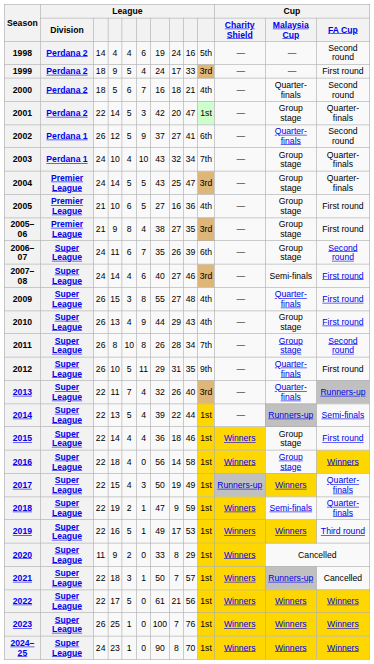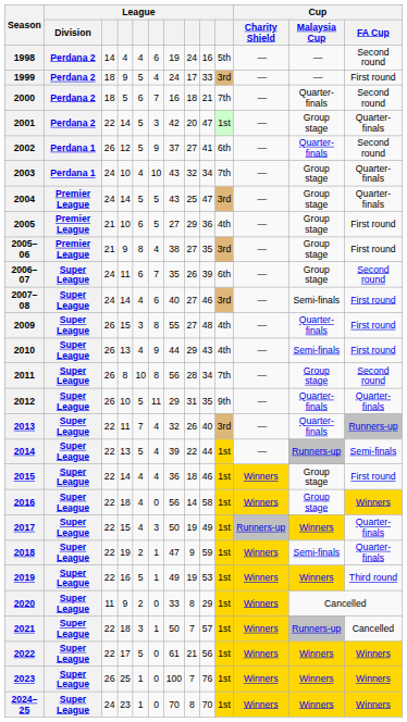 <table class="wikitable" style="border:2px; font-size:90%; text-align:center;">
 <tr>
 <th rowspan="2" width="60">Season</th>
 <th colspan="9">League</th>
 <th colspan="3">Cup</th>
 </tr>
 <tr>
 <th width="150">Division</th>
 <th width="20"></th>
 <th width="20"></th>
 <th width="20"></th>
 <th width="20"></th>
 <th width="20"></th>
 <th width="20"></th>
 <th width="20"></th>
 <th width="20"></th>
 <th width="130"><a href='#'>Charity Shield</a></th>
 <th width="130"><a href='#'>Malaysia Cup</a></th>
 <th width="130"><a href='#'>FA Cup</a></th>
 </tr>
 <tr>
 <th>1998</th>
 <th><a href='#'>Perdana 2</a></th>
 <td>14</td>
 <td>4</td>
 <td>4</td>
 <td>6</td>
 <td>19</td>
 <td>24</td>
 <td>16</td>
 <td>5th</td>
 <td> —</td>
 <td> —</td>
 <td>Second round</td>
 </tr>
 <tr>
 <th>1999</th>
 <th><a href='#'>Perdana 2</a></th>
 <td>18</td>
 <td>9</td>
 <td>5</td>
 <td>4</td>
 <td>24</td>
 <td>17</td>
 <td>33</td>
 <td style="background:#deb678;">3rd</td>
 <td> —</td>
 <td> —</td>
 <td>First round</td>
 </tr>
 <tr>
 <th>2000</th>
 <th><a href='#'>Perdana 2</a></th>
 <td>18</td>
 <td>5</td>
 <td>6</td>
 <td>7</td>
 <td>16</td>
 <td>18</td>
 <td>21</td>
-<td>4th</td>
+<td>7th</td>
 <td> —</td>
 <td>Quarter-finals</td>
 <td>Second round</td>
 </tr>
 <tr>
 <th>2001</th>
 <th><a href='#'>Perdana 2</a></th>
 <td>22</td>
 <td>14</td>
 <td>5</td>
 <td>3</td>
 <td>42</td>
 <td>20</td>
 <td>47</td>
 <td style="background:#CCFFCC;">1st</td>
 <td> —</td>
 <td>Group stage</td>
 <td>Quarter-finals</td>
 </tr>
 <tr>
 <th>2002</th>
 <th><a href='#'>Perdana 1</a></th>
 <td>26</td>
 <td>12</td>
 <td>5</td>
 <td>9</td>
 <td>37</td>
 <td>27</td>
 <td>41</td>
 <td>6th</td>
 <td> —</td>
 <td><a href='#'>Quarter-finals</a></td>
 <td>Second round</td>
 </tr>
 <tr>
 <th>2003</th>
 <th><a href='#'>Perdana 1</a></th>
 <td>24</td>
 <td>10</td>
 <td>4</td>
 <td>10</td>
 <td>43</td>
 <td>32</td>
 <td>34</td>
 <td>7th</td>
 <td> —</td>
 <td>Group stage</td>
 <td>Quarter-finals</td>
 </tr>
 <tr>
 <th>2004</th>
 <th><a href='#'>Premier League</a></th>
 <td>24</td>
 <td>14</td>
 <td>5</td>
 <td>5</td>
 <td>43</td>
 <td>25</td>
 <td>47</td>
 <td style="background:#deb678;">3rd</td>
 <td> —</td>
 <td>Group stage</td>
 <td>Quarter-finals</td>
 </tr>
 <tr>
 <th>2005</th>
 <th><a href='#'>Premier League</a></th>
 <td>21</td>
 <td>10</td>
 <td>6</td>
 <td>5</td>
 <td>27</td>
-<td>16</td>
+<td>29</td>
 <td>36</td>
 <td>4th</td>
 <td> —</td>
 <td>Group stage</td>
 <td>First round</td>
 </tr>
 <tr>
 <th>2005–06</th>
 <th><a href='#'>Premier League</a></th>
 <td>21</td>
 <td>9</td>
 <td>8</td>
 <td>4</td>
 <td>38</td>
 <td>27</td>
 <td>35</td>
 <td style="background:#deb678;">3rd</td>
 <td> —</td>
 <td>Group stage</td>
 <td>First round</td>
 </tr>
 <tr>
 <th>2006–07</th>
 <th><a href='#'>Super League</a></th>
 <td>24</td>
 <td>11</td>
 <td>6</td>
 <td>7</td>
 <td>35</td>
 <td>26</td>
 <td>39</td>
 <td>6th</td>
 <td> —</td>
 <td>Group stage</td>
 <td><a href='#'>Second round</a></td>
 </tr>
 <tr>
 <th>2007–08</th>
 <th><a href='#'>Super League</a></th>
 <td>24</td>
 <td>14</td>
 <td>4</td>
 <td>6</td>
 <td>40</td>
 <td>27</td>
 <td>46</td>
 <td style="background:#deb678;">3rd</td>
 <td> —</td>
 <td>Semi-finals</td>
 <td><a href='#'>First round</a></td>
 </tr>
 <tr>
 <th>2009</th>
 <th><a href='#'>Super League</a></th>
 <td>26</td>
 <td>15</td>
 <td>3</td>
 <td>8</td>
 <td>55</td>
 <td>27</td>
 <td>48</td>
 <td>4th</td>
 <td> —</td>
 <td><a href='#'>Quarter-finals</a></td>
 <td><a href='#'>First round</a></td>
 </tr>
 <tr>
 <th>2010</th>
 <th><a href='#'>Super League</a></th>
 <td>26</td>
 <td>13</td>
 <td>4</td>
 <td>9</td>
 <td>44</td>
 <td>29</td>
 <td>43</td>
 <td>4th</td>
 <td> —</td>
-<td>Group stage</td>
+<td><a href='#'>Semi-finals</a></td>
 <td><a href='#'>First round</a></td>
 </tr>
 <tr>
 <th>2011</th>
 <th><a href='#'>Super League</a></th>
 <td>26</td>
 <td>8</td>
 <td>10</td>
 <td>8</td>
-<td>26</td>
+<td>56</td>
 <td>28</td>
 <td>34</td>
 <td>7th</td>
 <td> —</td>
 <td><a href='#'>Group stage</a></td>
 <td><a href='#'>Second round</a></td>
 </tr>
 <tr>
 <th>2012</th>
 <th><a href='#'>Super League</a></th>
 <td>26</td>
 <td>10</td>
 <td>5</td>
 <td>11</td>
 <td>29</td>
 <td>31</td>
 <td>35</td>
 <td>9th</td>
 <td> —</td>
 <td><a href='#'>Quarter-finals</a></td>
-<td>First round</td>
+<td><a href='#'>Quarter-finals</a></td>
 </tr>
 <tr>
 <th><a href='#'>2013</a></th>
 <th><a href='#'>Super League</a></th>
 <td>22</td>
 <td>11</td>
 <td>7</td>
 <td>4</td>
 <td>32</td>
 <td>26</td>
 <td>40</td>
 <td style="background:#deb678;">3rd</td>
 <td> —</td>
 <td><a href='#'>Quarter-finals</a></td>
 <td style="background:Silver;"><a href='#'>Runners-up</a></td>
 </tr>
 <tr>
 <th><a href='#'>2014</a></th>
 <th><a href='#'>Super League</a></th>
 <td>22</td>
 <td>13</td>
 <td>5</td>
 <td>4</td>
 <td>39</td>
 <td>22</td>
 <td>44</td>
 <td style="background:Gold;">1st</td>
 <td> —</td>
 <td style="background:Silver;"><a href='#'>Runners-up</a></td>
 <td><a href='#'>Semi-finals</a></td>
 </tr>
 <tr>
 <th><a href='#'>2015</a></th>
 <th><a href='#'>Super League</a></th>
 <td>22</td>
 <td>14</td>
 <td>4</td>
 <td>4</td>
 <td>36</td>
 <td>18</td>
 <td>46</td>
 <td style="background:gold;">1st</td>
 <td style="background:gold;"><a href='#'>Winners</a></td>
 <td>Group stage</td>
 <td><a href='#'>First round</a></td>
 </tr>
 <tr>
 <th><a href='#'>2016</a></th>
 <th><a href='#'>Super League</a></th>
 <td>22</td>
 <td>18</td>
 <td>4</td>
 <td>0</td>
 <td>56</td>
 <td>14</td>
 <td>58</td>
 <td style="background:gold;">1st</td>
 <td style="background:gold;"><a href='#'>Winners</a></td>
 <td><a href='#'>Group stage</a></td>
 <td style="background:gold;"><a href='#'>Winners</a></td>
 </tr>
 <tr>
 <th><a href='#'>2017</a></th>
 <th><a href='#'>Super League</a></th>
 <td>22</td>
 <td>15</td>
 <td>4</td>
 <td>3</td>
 <td>50</td>
 <td>19</td>
 <td>49</td>
 <td style="background:gold;">1st</td>
 <td style="background:Silver;"><a href='#'>Runners-up</a></td>
 <td style="background:gold;"><a href='#'>Winners</a></td>
 <td><a href='#'>Quarter-finals</a></td>
 </tr>
 <tr>
 <th><a href='#'>2018</a></th>
 <th><a href='#'>Super League</a></th>
 <td>22</td>
 <td>19</td>
 <td>2</td>
 <td>1</td>
 <td>47</td>
 <td>9</td>
 <td>59</td>
 <td style="background:gold;">1st</td>
 <td style="background:gold;"><a href='#'>Winners</a></td>
 <td><a href='#'>Semi-finals</a></td>
 <td><a href='#'>Quarter-finals</a></td>
 </tr>
 <tr>
 <th><a href='#'>2019</a></th>
 <th><a href='#'>Super League</a></th>
 <td>22</td>
 <td>16</td>
 <td>5</td>
 <td>1</td>
 <td>49</td>
-<td>17</td>
+<td>19</td>
 <td>53</td>
 <td style="background:gold;">1st</td>
 <td style="background:gold;"><a href='#'>Winners</a></td>
 <td style="background:gold;"><a href='#'>Winners</a></td>
 <td><a href='#'>Third round</a></td>
 </tr>
 <tr>
 <th><a href='#'>2020</a></th>
 <th><a href='#'>Super League</a></th>
 <td>11</td>
 <td>9</td>
 <td>2</td>
 <td>0</td>
 <td>33</td>
 <td>8</td>
 <td>29</td>
 <td style="background:gold;">1st</td>
 <td style="background:gold;"><a href='#'>Winners</a></td>
 <td colspan="2">Cancelled</td>
 </tr>
 <tr>
 <th><a href='#'>2021</a></th>
 <th><a href='#'>Super League</a></th>
 <td>22</td>
 <td>18</td>
 <td>3</td>
 <td>1</td>
 <td>50</td>
 <td>7</td>
 <td>57</td>
 <td style="background:gold;">1st</td>
 <td style="background:gold;"><a href='#'>Winners</a></td>
 <td style="background:silver;"><a href='#'>Runners-up</a></td>
 <td>Cancelled</td>
 </tr>
 <tr>
 <th><a href='#'>2022</a></th>
 <th><a href='#'>Super League</a></th>
 <td>22</td>
 <td>17</td>
 <td>5</td>
 <td>0</td>
 <td>61</td>
 <td>21</td>
 <td>56</td>
 <td style="background:gold;">1st</td>
 <td style="background:gold;"><a href='#'>Winners</a></td>
 <td style="background:gold;"><a href='#'>Winners</a></td>
 <td style="background:gold;"><a href='#'>Winners</a></td>
 </tr>
 <tr>
 <th><a href='#'>2023</a></th>
 <th><a href='#'>Super League</a></th>
 <td>26</td>
 <td>25</td>
 <td>1</td>
 <td>0</td>
 <td>100</td>
 <td>7</td>
 <td>76</td>
 <td style="background:gold;">1st</td>
 <td style="background:gold;"><a href='#'>Winners</a></td>
 <td style="background:gold;"><a href='#'>Winners</a></td>
 <td style="background:gold;"><a href='#'>Winners</a></td>
 </tr>
 <tr>
 <th><a href='#'>2024–25</a></th>
 <th><a href='#'>Super League</a></th>
 <td>24</td>
 <td>23</td>
 <td>1</td>
 <td>0</td>
-<td>90</td>
+<td>70</td>
 <td>8</td>
 <td>70</td>
 <td style="background:gold;">1st</td>
 <td style="background:gold;"><a href='#'>Winners</a></td>
 <td style="background:gold;"><a href='#'>Winners</a></td>
 <td style="background:gold;"><a href='#'>Winners</a></td>
 </tr>
 <tr>
 </tr>
 </table>
